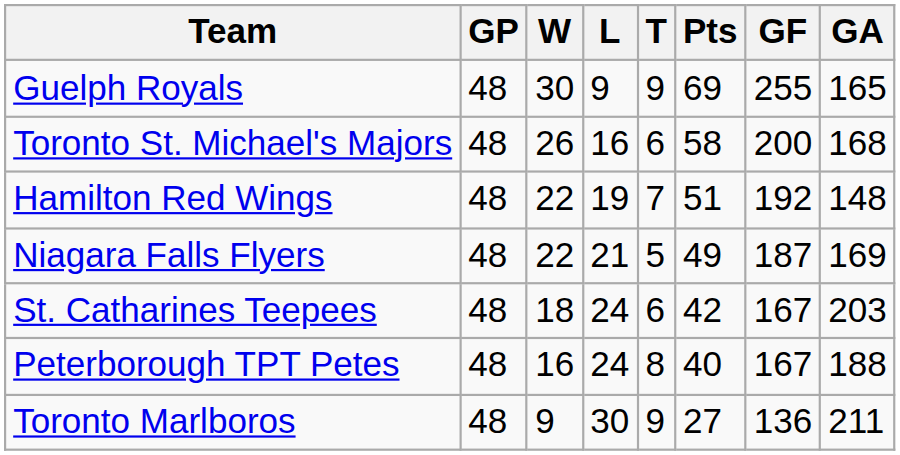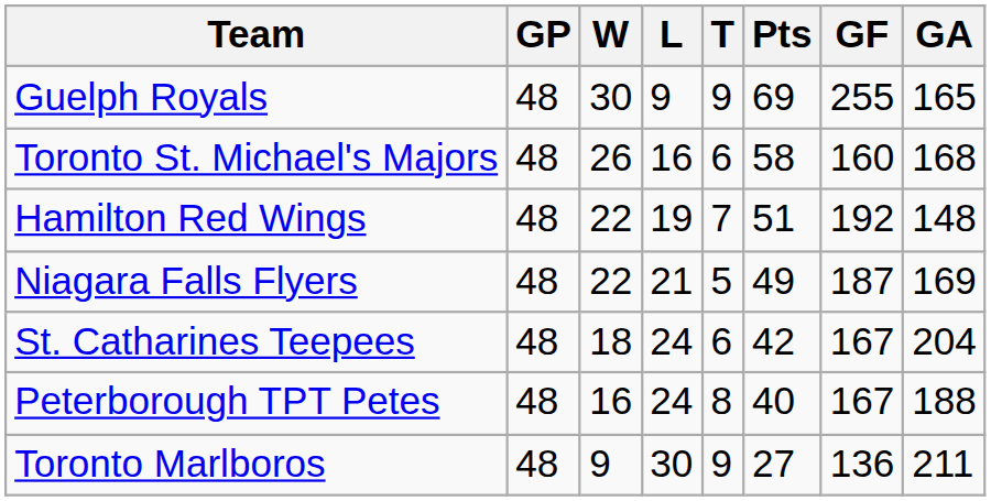 <table class="wikitable">
 <tr>
 <th>Team</th>
 <th>GP</th>
 <th>W</th>
 <th>L</th>
 <th>T</th>
 <th>Pts</th>
 <th>GF</th>
 <th>GA</th>
 </tr>
 <tr>
 <td><a href='#'>Guelph Royals</a></td>
 <td>48</td>
 <td>30</td>
 <td>9</td>
 <td>9</td>
 <td>69</td>
 <td>255</td>
 <td>165</td>
 </tr>
 <tr>
 <td><a href='#'>Toronto St. Michael's Majors</a></td>
 <td>48</td>
 <td>26</td>
 <td>16</td>
 <td>6</td>
 <td>58</td>
-<td>200</td>
+<td>160</td>
 <td>168</td>
 </tr>
 <tr>
 <td><a href='#'>Hamilton Red Wings</a></td>
 <td>48</td>
 <td>22</td>
 <td>19</td>
 <td>7</td>
 <td>51</td>
 <td>192</td>
 <td>148</td>
 </tr>
 <tr>
 <td><a href='#'>Niagara Falls Flyers</a></td>
 <td>48</td>
 <td>22</td>
 <td>21</td>
 <td>5</td>
 <td>49</td>
 <td>187</td>
 <td>169</td>
 </tr>
 <tr>
 <td><a href='#'>St. Catharines Teepees</a></td>
 <td>48</td>
 <td>18</td>
 <td>24</td>
 <td>6</td>
 <td>42</td>
 <td>167</td>
-<td>203</td>
+<td>204</td>
 </tr>
 <tr>
 <td><a href='#'>Peterborough TPT Petes</a></td>
 <td>48</td>
 <td>16</td>
 <td>24</td>
 <td>8</td>
 <td>40</td>
 <td>167</td>
 <td>188</td>
 </tr>
 <tr>
 <td><a href='#'>Toronto Marlboros</a></td>
 <td>48</td>
 <td>9</td>
 <td>30</td>
 <td>9</td>
 <td>27</td>
 <td>136</td>
 <td>211</td>
 </tr>
 </table>
